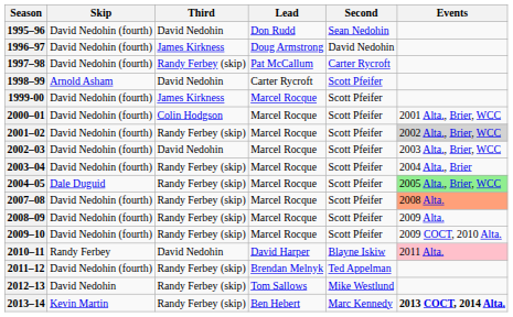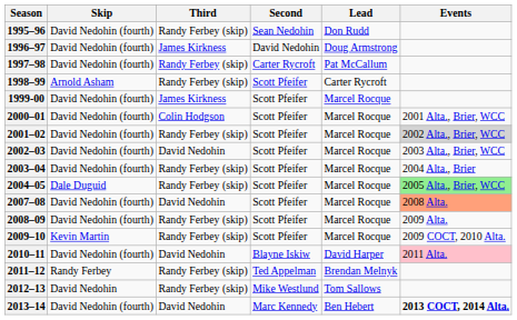 <table class="wikitable">
 <tr>
 <th scope="col">Season</th>
 <th scope="col">Skip</th>
 <th scope="col">Third</th>
+<th scope="col">Second</th>
 <th scope="col">Lead</th>
-<th scope="col">Second</th>
 <th scope="col">Events</th>
 </tr>
 <tr>
 <th scope="row">1995–96</th>
 <td>David Nedohin (fourth)</td>
-<td>David Nedohin</td>
+<td>Randy Ferbey (skip)</td>
+<td><a href='#'>Sean Nedohin</a></td>
 <td><a href='#'>Don Rudd</a></td>
-<td><a href='#'>Sean Nedohin</a></td>
 <td></td>
 </tr>
 <tr>
 <th scope="row">1996–97</th>
 <td>David Nedohin (fourth)</td>
 <td><a href='#'>James Kirkness</a></td>
+<td>David Nedohin</td>
 <td><a href='#'>Doug Armstrong</a></td>
-<td>David Nedohin</td>
 <td></td>
 </tr>
 <tr>
 <th scope="row">1997–98</th>
 <td>David Nedohin (fourth)</td>
 <td><a href='#'>Randy Ferbey</a> (skip)</td>
+<td><a href='#'>Carter Rycroft</a></td>
 <td><a href='#'>Pat McCallum</a></td>
-<td><a href='#'>Carter Rycroft</a></td>
 <td></td>
 </tr>
 <tr>
 <th scope="row">1998–99</th>
 <td><a href='#'>Arnold Asham</a></td>
-<td>David Nedohin</td>
+<td>Randy Ferbey (skip)</td>
+<td><a href='#'>Scott Pfeifer</a></td>
 <td>Carter Rycroft</td>
-<td><a href='#'>Scott Pfeifer</a></td>
 <td></td>
 </tr>
 <tr>
 <th scope="row">1999-00</th>
 <td>David Nedohin (fourth)</td>
 <td><a href='#'>James Kirkness</a></td>
+<td>Scott Pfeifer</td>
 <td><a href='#'>Marcel Rocque</a></td>
-<td>Scott Pfeifer</td>
 <td></td>
 </tr>
 <tr>
 <th scope="row">2000–01</th>
 <td>David Nedohin (fourth)</td>
 <td><a href='#'>Colin Hodgson</a></td>
+<td>Scott Pfeifer</td>
 <td>Marcel Rocque</td>
-<td>Scott Pfeifer</td>
 <td>2001 <a href='#'>Alta.</a>, <a href='#'>Brier</a>, <a href='#'>WCC</a></td>
 </tr>
 <tr>
 <th scope="row">2001–02</th>
 <td>David Nedohin (fourth)</td>
 <td>Randy Ferbey (skip)</td>
+<td>Scott Pfeifer</td>
 <td>Marcel Rocque</td>
-<td>Scott Pfeifer</td>
 <td style="background: lightgrey;">2002 <a href='#'>Alta.</a>, <a href='#'>Brier</a>, <a href='#'>WCC</a></td>
 </tr>
 <tr>
 <th scope="row">2002–03</th>
 <td>David Nedohin (fourth)</td>
 <td>David Nedohin</td>
+<td>Scott Pfeifer</td>
 <td>Marcel Rocque</td>
-<td>Scott Pfeifer</td>
 <td>2003 <a href='#'>Alta.</a>, <a href='#'>Brier</a>, <a href='#'>WCC</a></td>
 </tr>
 <tr>
 <th scope="row">2003–04</th>
 <td>David Nedohin (fourth)</td>
 <td>Randy Ferbey (skip)</td>
+<td>Scott Pfeifer</td>
 <td>Marcel Rocque</td>
-<td>Scott Pfeifer</td>
 <td>2004 <a href='#'>Alta.</a>, <a href='#'>Brier</a></td>
 </tr>
 <tr>
 <th scope="row">2004–05</th>
 <td><a href='#'>Dale Duguid</a></td>
 <td>Randy Ferbey (skip)</td>
+<td>Scott Pfeifer</td>
 <td>Marcel Rocque</td>
-<td>Scott Pfeifer</td>
 <td style="background: lightgreen;">2005 <a href='#'>Alta.</a>, <a href='#'>Brier</a>, <a href='#'>WCC</a></td>
 </tr>
 <tr>
 <th scope="row">2007–08</th>
 <td>David Nedohin (fourth)</td>
-<td>Randy Ferbey (skip)</td>
+<td>David Nedohin</td>
+<td>Scott Pfeifer</td>
 <td>Marcel Rocque</td>
-<td>Scott Pfeifer</td>
 <td style="background: lightsalmon;">2008 <a href='#'>Alta.</a></td>
 </tr>
 <tr>
 <th scope="row">2008–09</th>
 <td>David Nedohin (fourth)</td>
 <td>Randy Ferbey (skip)</td>
+<td>Scott Pfeifer</td>
 <td>Marcel Rocque</td>
-<td>Scott Pfeifer</td>
 <td>2009 <a href='#'>Alta.</a></td>
 </tr>
 <tr>
 <th scope="row">2009–10</th>
-<td>David Nedohin (fourth)</td>
+<td><a href='#'>Kevin Martin</a></td>
 <td>Randy Ferbey (skip)</td>
+<td>Scott Pfeifer</td>
 <td>Marcel Rocque</td>
-<td>Scott Pfeifer</td>
 <td>2009 <a href='#'>COCT</a>, 2010 <a href='#'>Alta.</a></td>
 </tr>
 <tr>
 <th scope="row">2010–11</th>
-<td>Randy Ferbey</td>
+<td>David Nedohin (fourth)</td>
 <td>David Nedohin</td>
+<td><a href='#'>Blayne Iskiw</a></td>
 <td><a href='#'>David Harper</a></td>
-<td><a href='#'>Blayne Iskiw</a></td>
 <td style="background: pink;">2011 <a href='#'>Alta.</a></td>
 </tr>
 <tr>
 <th scope="row">2011–12</th>
-<td>David Nedohin (fourth)</td>
+<td>Randy Ferbey</td>
 <td>Randy Ferbey (skip)</td>
+<td><a href='#'>Ted Appelman</a></td>
 <td><a href='#'>Brendan Melnyk</a></td>
-<td><a href='#'>Ted Appelman</a></td>
 <td></td>
 </tr>
 <tr>
 <th scope="row">2012–13</th>
 <td>David Nedohin</td>
 <td>Randy Ferbey (skip)</td>
+<td><a href='#'>Mike Westlund</a></td>
 <td><a href='#'>Tom Sallows</a></td>
-<td><a href='#'>Mike Westlund</a></td>
 <td></td>
 </tr>
 <tr>
 <th scope="row">2013–14</th>
-<td><a href='#'>Kevin Martin</a></td>
-<td>Randy Ferbey (skip)</td>
+<td>David Nedohin (fourth)</td>
+<td>David Nedohin</td>
+<td><a href='#'>Marc Kennedy</a></td>
 <td><a href='#'>Ben Hebert</a></td>
-<td><a href='#'>Marc Kennedy</a></td>
 <td><strong>2013 <a href='#'>COCT</a>, 2014 <a href='#'>Alta.</a></strong></td>
 </tr>
 </table>
